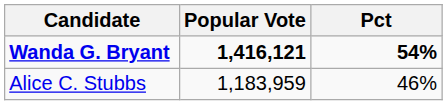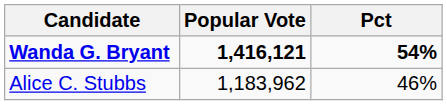 <table class="wikitable">
 <tr>
 <th width=40%>Candidate</th>
 <th width=30%>Popular Vote</th>
 <th width=30%>Pct</th>
 </tr>
 <tr>
 <td><strong><a href='#'>Wanda G. Bryant</a></strong></td>
 <td align="right"><strong>1,416,121</strong></td>
 <td align="right"><strong>54%</strong></td>
 </tr>
 <tr>
 <td><a href='#'>Alice C. Stubbs</a></td>
-<td align="right">1,183,959</td>
+<td align="right">1,183,962</td>
 <td align="right">46%</td>
 </tr>
 </table>
